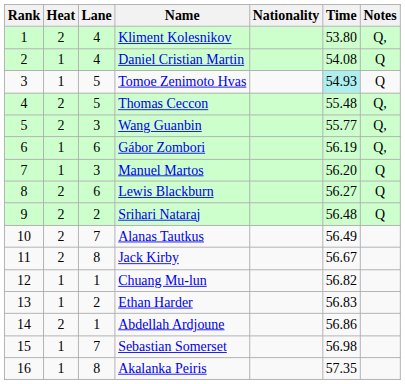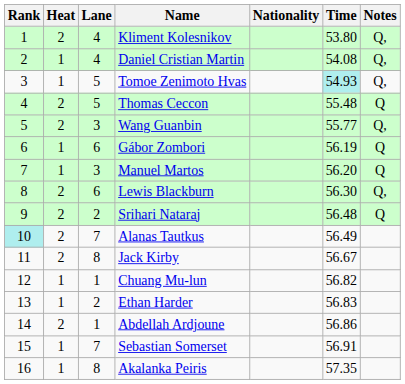 <table class="wikitable sortable" style="text-align:center">
 <tr>
 <th>Rank</th>
 <th>Heat</th>
 <th>Lane</th>
 <th>Name</th>
 <th>Nationality</th>
 <th>Time</th>
 <th>Notes</th>
 </tr>
 <tr bgcolor=ccffcc>
 <td>1</td>
 <td>2</td>
 <td>4</td>
 <td align=left><a href='#'>Kliment Kolesnikov</a></td>
 <td align=left></td>
 <td>53.80</td>
 <td>Q, </td>
 </tr>
 <tr bgcolor=ccffcc>
 <td>2</td>
 <td>1</td>
 <td>4</td>
 <td align=left><a href='#'>Daniel Cristian Martin</a></td>
 <td align=left></td>
 <td>54.08</td>
-<td>Q</td>
+<td>Q, </td>
 </tr>
 <tr>
 <td>3</td>
 <td>1</td>
 <td>5</td>
 <td align=left><a href='#'>Tomoe Zenimoto Hvas</a></td>
 <td align=left></td>
 <td style="background: paleturquoise;">54.93</td>
-<td>Q</td>
+<td>Q, </td>
 </tr>
 <tr bgcolor=ccffcc>
 <td>4</td>
 <td>2</td>
 <td>5</td>
 <td align=left><a href='#'>Thomas Ceccon</a></td>
 <td align=left></td>
 <td>55.48</td>
-<td>Q, </td>
+<td>Q</td>
 </tr>
 <tr bgcolor=ccffcc>
 <td>5</td>
 <td>2</td>
 <td>3</td>
 <td align=left><a href='#'>Wang Guanbin</a></td>
 <td align=left></td>
 <td>55.77</td>
 <td>Q, </td>
 </tr>
 <tr bgcolor=ccffcc>
 <td>6</td>
 <td>1</td>
 <td>6</td>
 <td align=left><a href='#'>Gábor Zombori</a></td>
 <td align=left></td>
 <td>56.19</td>
-<td>Q, </td>
+<td>Q</td>
 </tr>
 <tr bgcolor=ccffcc>
 <td>7</td>
 <td>1</td>
 <td>3</td>
 <td align=left><a href='#'>Manuel Martos</a></td>
 <td align=left></td>
 <td>56.20</td>
 <td>Q</td>
 </tr>
 <tr bgcolor=ccffcc>
 <td>8</td>
 <td>2</td>
 <td>6</td>
 <td align=left><a href='#'>Lewis Blackburn</a></td>
 <td align=left></td>
-<td>56.27</td>
-<td>Q</td>
+<td>56.30</td>
+<td>Q, </td>
 </tr>
 <tr bgcolor=ccffcc>
 <td>9</td>
 <td>2</td>
 <td>2</td>
 <td align=left><a href='#'>Srihari Nataraj</a></td>
 <td align=left></td>
 <td>56.48</td>
 <td>Q</td>
 </tr>
 <tr>
-<td>10</td>
+<td style="background: paleturquoise;">10</td>
 <td>2</td>
 <td>7</td>
 <td align=left><a href='#'>Alanas Tautkus</a></td>
 <td align=left></td>
 <td>56.49</td>
 <td></td>
 </tr>
 <tr>
 <td>11</td>
 <td>2</td>
 <td>8</td>
 <td align=left><a href='#'>Jack Kirby</a></td>
 <td align=left></td>
 <td>56.67</td>
 <td></td>
 </tr>
 <tr>
 <td>12</td>
 <td>1</td>
 <td>1</td>
 <td align=left><a href='#'>Chuang Mu-lun</a></td>
 <td align=left></td>
 <td>56.82</td>
 <td></td>
 </tr>
 <tr>
 <td>13</td>
 <td>1</td>
 <td>2</td>
 <td align=left><a href='#'>Ethan Harder</a></td>
 <td align=left></td>
 <td>56.83</td>
 <td></td>
 </tr>
 <tr>
 <td>14</td>
 <td>2</td>
 <td>1</td>
 <td align=left><a href='#'>Abdellah Ardjoune</a></td>
 <td align=left></td>
 <td>56.86</td>
 <td></td>
 </tr>
 <tr>
 <td>15</td>
 <td>1</td>
 <td>7</td>
 <td align=left><a href='#'>Sebastian Somerset</a></td>
 <td align=left></td>
-<td>56.98</td>
+<td>56.91</td>
 <td></td>
 </tr>
 <tr>
 <td>16</td>
 <td>1</td>
 <td>8</td>
 <td align=left><a href='#'>Akalanka Peiris</a></td>
 <td align=left></td>
 <td>57.35</td>
 <td></td>
 </tr>
 </table>
